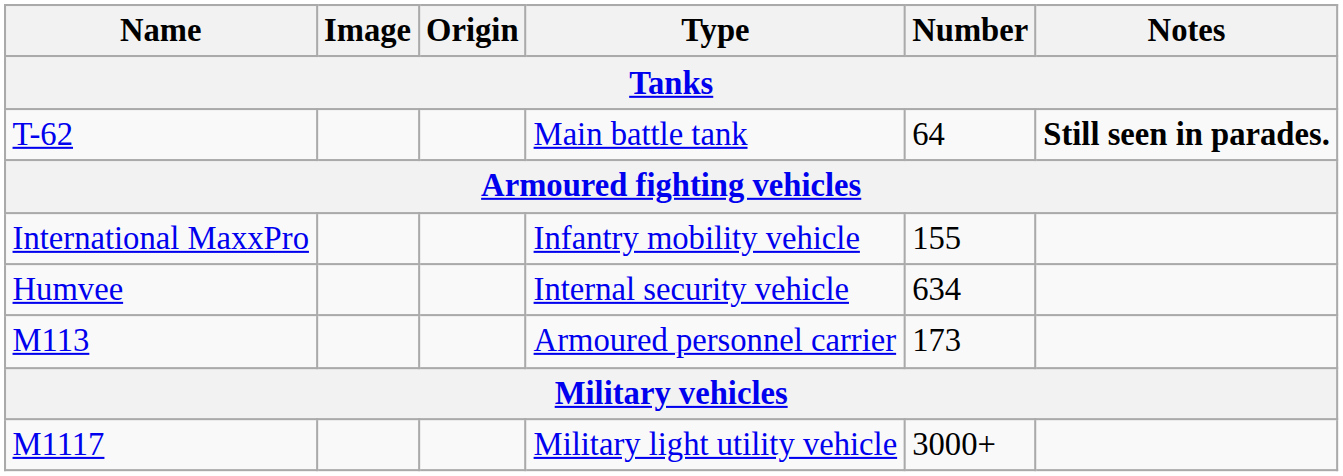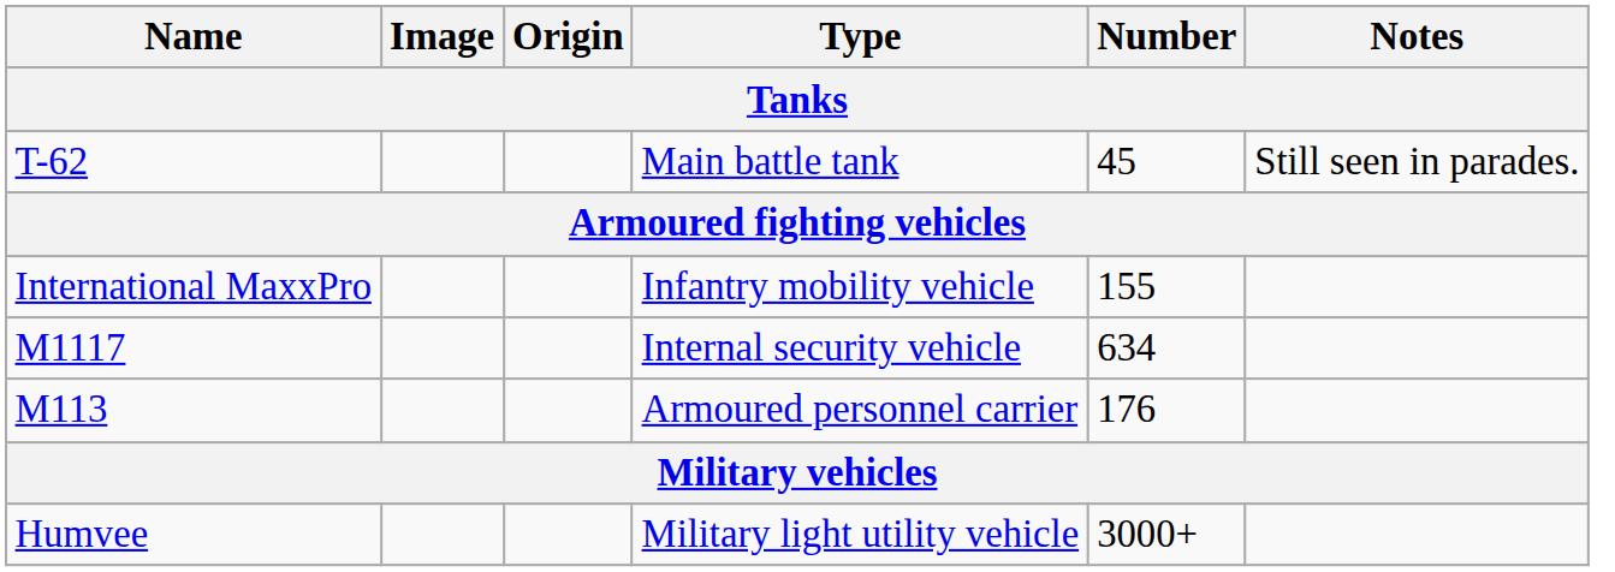 <table class="wikitable">
 <tr>
 <th>Name</th>
 <th>Image</th>
 <th>Origin</th>
 <th>Type</th>
 <th>Number</th>
 <th>Notes</th>
 </tr>
 <tr>
 <th colspan="7"><a href='#'>Tanks</a></th>
 </tr>
 <tr>
 <td><a href='#'>T-62</a></td>
 <td></td>
 <td></td>
 <td><a href='#'>Main battle tank</a></td>
-<td>64</td>
-<td><strong>Still seen in parades.</strong></td>
+<td>45</td>
+<td>Still seen in parades.</td>
 </tr>
 <tr>
 <th colspan="7"><a href='#'>Armoured fighting vehicles</a></th>
 </tr>
 <tr>
 <td><a href='#'>International MaxxPro</a></td>
 <td></td>
 <td></td>
 <td><a href='#'>Infantry mobility vehicle</a></td>
 <td>155</td>
 <td></td>
 </tr>
 <tr>
-<td><a href='#'>Humvee</a></td>
+<td><a href='#'>M1117</a></td>
 <td></td>
 <td></td>
 <td><a href='#'>Internal security vehicle</a></td>
 <td>634</td>
 <td></td>
 </tr>
 <tr>
 <td><a href='#'>M113</a></td>
 <td></td>
 <td></td>
 <td><a href='#'>Armoured personnel carrier</a></td>
-<td>173</td>
+<td>176</td>
 <td></td>
 </tr>
 <tr>
 <th colspan="7"><a href='#'>Military vehicles</a></th>
 </tr>
 <tr>
-<td><a href='#'>M1117</a></td>
+<td><a href='#'>Humvee</a></td>
 <td></td>
 <td></td>
 <td><a href='#'>Military light utility vehicle</a></td>
 <td>3000+</td>
 <td></td>
 </tr>
 </table>
